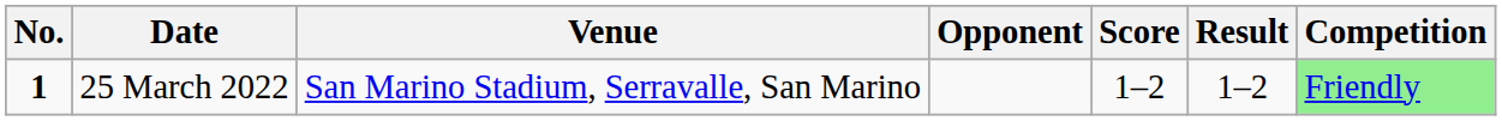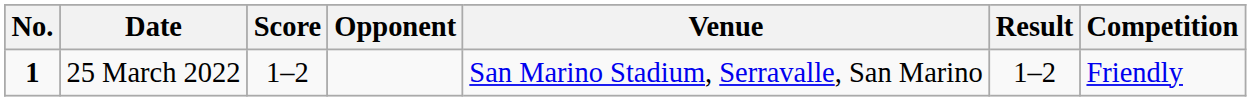 <table class="wikitable sortable">
 <tr>
 <th scope="col">No.</th>
 <th scope="col">Date</th>
+<th scope="col">Score</th>
+<th scope="col">Opponent</th>
 <th scope="col">Venue</th>
-<th scope="col">Opponent</th>
-<th scope="col">Score</th>
 <th scope="col">Result</th>
 <th scope="col">Competition</th>
 </tr>
 <tr>
 <td align="center"><strong>1</strong></td>
 <td>25 March 2022</td>
+<td align="center">1–2</td>
+<td></td>
 <td><a href='#'>San Marino Stadium</a>, <a href='#'>Serravalle</a>, San Marino</td>
-<td></td>
 <td align="center">1–2</td>
-<td align="center">1–2</td>
-<td style="background: lightgreen;"><a href='#'>Friendly</a></td>
+<td><a href='#'>Friendly</a></td>
 </tr>
 </table>
